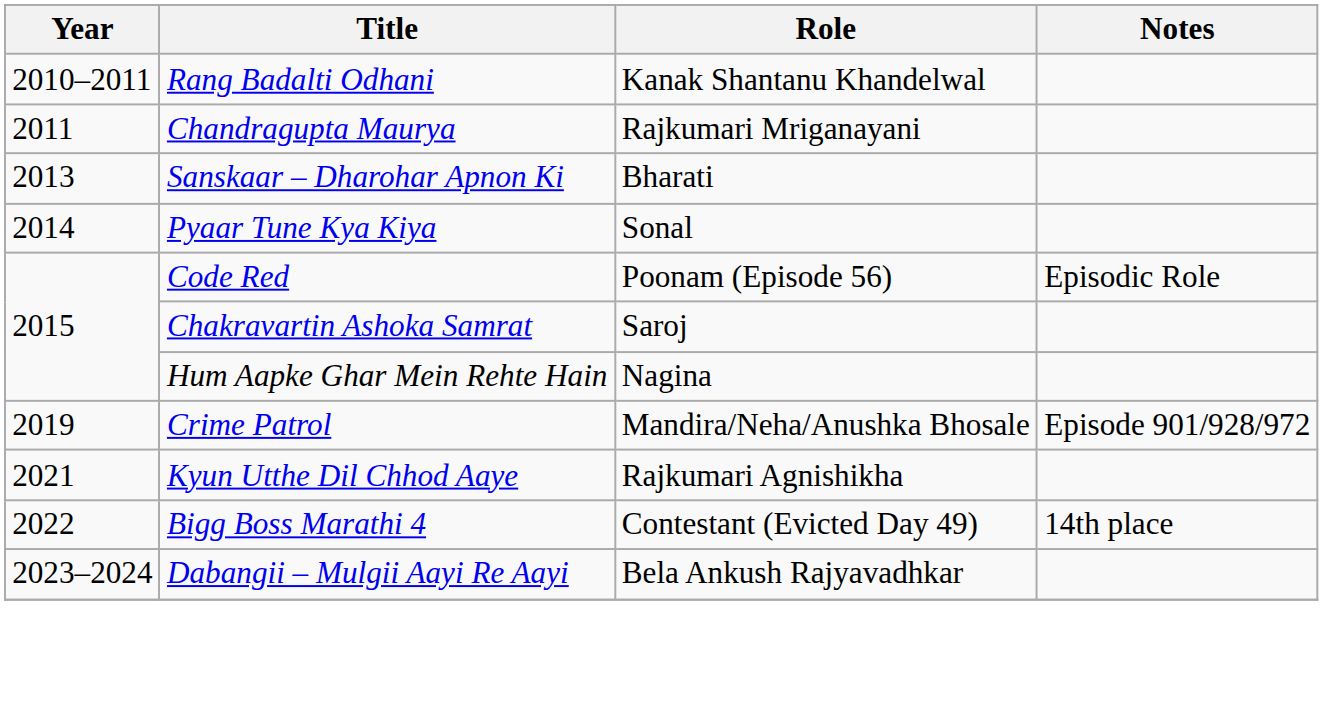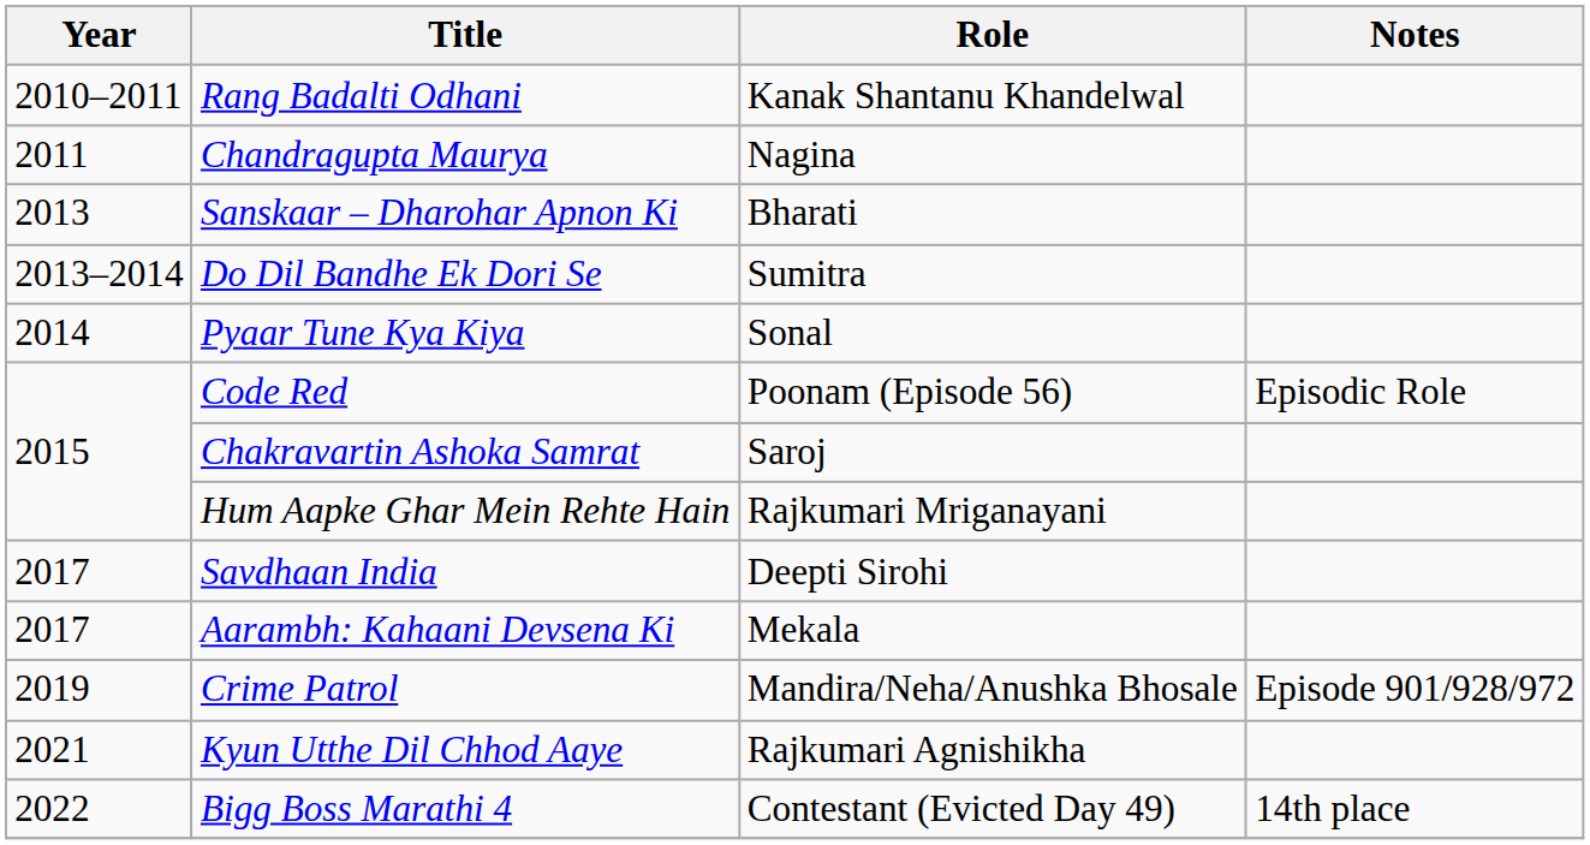 <table class="wikitable sortable">
 <tr>
 <th>Year</th>
 <th>Title</th>
 <th>Role</th>
 <th>Notes</th>
 </tr>
 <tr>
 <td>2010–2011</td>
 <td><em><a href='#'>Rang Badalti Odhani</a></em></td>
 <td>Kanak Shantanu Khandelwal</td>
 <td></td>
 </tr>
 <tr>
 <td>2011</td>
 <td><em><a href='#'>Chandragupta Maurya</a></em></td>
-<td>Rajkumari Mriganayani</td>
+<td>Nagina</td>
 <td></td>
 </tr>
 <tr>
 <td>2013</td>
 <td><em><a href='#'>Sanskaar – Dharohar Apnon Ki</a></em></td>
 <td>Bharati</td>
+<td></td>
+</tr>
+<tr>
+<td>2013–2014</td>
+<td><em><a href='#'>Do Dil Bandhe Ek Dori Se</a></em></td>
+<td>Sumitra</td>
 <td></td>
 </tr>
 <tr>
 <td>2014</td>
 <td><em><a href='#'>Pyaar Tune Kya Kiya</a></em></td>
 <td>Sonal</td>
 <td></td>
 </tr>
 <tr>
 <td rowspan = "3">2015</td>
 <td><em><a href='#'>Code Red</a></em></td>
 <td>Poonam (Episode 56)</td>
 <td>Episodic Role</td>
 </tr>
 <tr>
 <td><em><a href='#'>Chakravartin Ashoka Samrat</a></em></td>
 <td>Saroj</td>
 <td></td>
 </tr>
 <tr>
 <td><em>Hum Aapke Ghar Mein Rehte Hain</em></td>
-<td>Nagina</td>
+<td>Rajkumari Mriganayani</td>
+<td></td>
+</tr>
+<tr>
+<td>2017</td>
+<td><em><a href='#'>Savdhaan India</a></em></td>
+<td>Deepti Sirohi</td>
+<td></td>
+</tr>
+<tr>
+<td>2017</td>
+<td><em><a href='#'>Aarambh: Kahaani Devsena Ki</a></em></td>
+<td>Mekala</td>
 <td></td>
 </tr>
 <tr>
 <td>2019</td>
 <td><em><a href='#'>Crime Patrol</a></em></td>
 <td>Mandira/Neha/Anushka Bhosale</td>
 <td>Episode 901/928/972</td>
 </tr>
 <tr>
 <td>2021</td>
 <td><em><a href='#'>Kyun Utthe Dil Chhod Aaye</a></em></td>
 <td>Rajkumari Agnishikha</td>
 <td></td>
 </tr>
 <tr>
 <td>2022</td>
 <td><em><a href='#'>Bigg Boss Marathi 4</a></em></td>
 <td>Contestant (Evicted Day 49)</td>
 <td>14th place</td>
 </tr>
 <tr>
-<td>2023–2024</td>
-<td><em><a href='#'>Dabangii – Mulgii Aayi Re Aayi</a></em></td>
-<td>Bela Ankush Rajyavadhkar</td>
-<td></td>
-</tr>
-<tr>
 </tr>
 </table>
